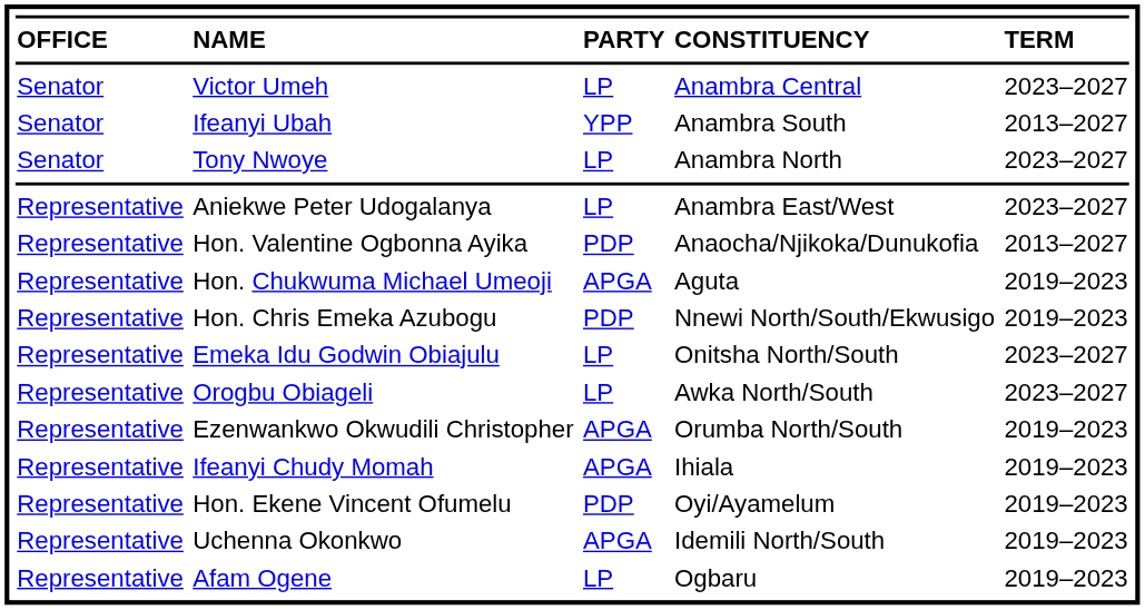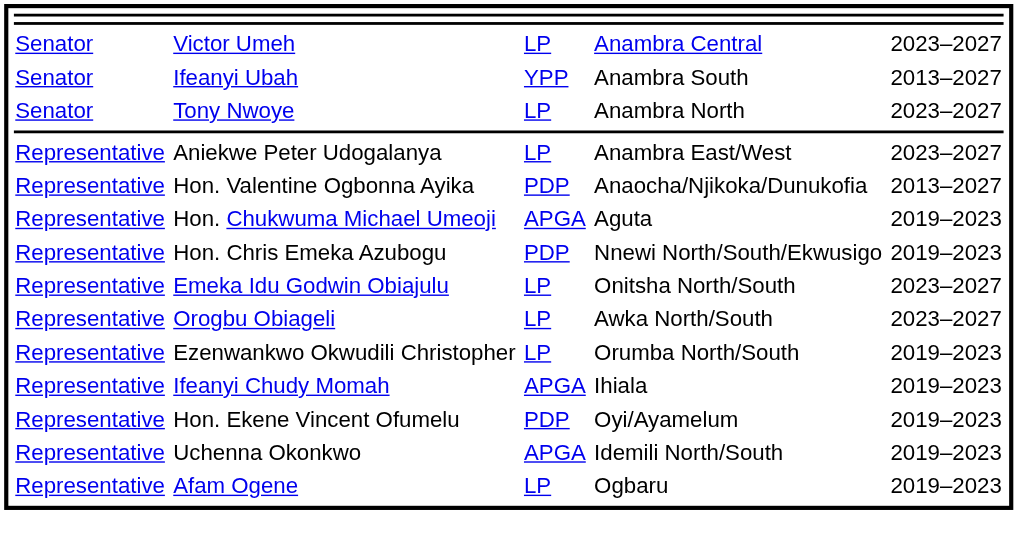 <table cellpadding=1 cellspacing=4 style="margin:3px; border:3px solid #000000;">
 <tr>
 <td bgcolor=#000000 colspan=5></td>
-</tr>
-<tr>
-<td><strong>OFFICE</strong></td>
-<td><strong>NAME</strong></td>
-<td><strong>PARTY</strong></td>
-<td><strong>CONSTITUENCY</strong></td>
-<td><strong>TERM</strong></td>
 </tr>
 <tr>
 <td bgcolor=#000000 colspan=5></td>
 </tr>
 <tr>
 <td><a href='#'>Senator</a></td>
 <td><a href='#'>Victor Umeh</a></td>
 <td><a href='#'>LP</a></td>
 <td><a href='#'>Anambra Central</a></td>
 <td>2023–2027</td>
 </tr>
 <tr>
 <td><a href='#'>Senator</a></td>
 <td><a href='#'>Ifeanyi Ubah</a></td>
 <td><a href='#'>YPP</a></td>
 <td>Anambra South</td>
 <td>2013–2027</td>
 </tr>
 <tr>
 <td><a href='#'>Senator</a></td>
 <td><a href='#'>Tony Nwoye</a></td>
 <td><a href='#'>LP</a></td>
 <td>Anambra North</td>
 <td>2023–2027</td>
 </tr>
 <tr>
 <td bgcolor=#000000 colspan=5></td>
 </tr>
 <tr>
 <td><a href='#'>Representative</a></td>
 <td>Aniekwe Peter Udogalanya</td>
 <td><a href='#'>LP</a></td>
 <td>Anambra East/West</td>
 <td>2023–2027</td>
 </tr>
 <tr>
 <td><a href='#'>Representative</a></td>
 <td>Hon. Valentine Ogbonna Ayika</td>
 <td><a href='#'>PDP</a></td>
 <td>Anaocha/Njikoka/Dunukofia</td>
 <td>2013–2027</td>
 </tr>
 <tr>
 <td><a href='#'>Representative</a></td>
 <td>Hon. <a href='#'>Chukwuma Michael Umeoji</a></td>
 <td><a href='#'>APGA</a></td>
 <td>Aguta</td>
 <td>2019–2023</td>
 </tr>
 <tr>
 <td><a href='#'>Representative</a></td>
 <td>Hon. Chris Emeka Azubogu</td>
 <td><a href='#'>PDP</a></td>
 <td>Nnewi North/South/Ekwusigo</td>
 <td>2019–2023</td>
 </tr>
 <tr>
 <td><a href='#'>Representative</a></td>
 <td><a href='#'>Emeka Idu Godwin Obiajulu</a></td>
 <td><a href='#'>LP</a></td>
 <td>Onitsha North/South</td>
 <td>2023–2027</td>
 </tr>
 <tr>
 <td><a href='#'>Representative</a></td>
 <td><a href='#'>Orogbu Obiageli</a></td>
 <td><a href='#'>LP</a></td>
 <td>Awka North/South</td>
 <td>2023–2027</td>
 </tr>
 <tr>
 <td><a href='#'>Representative</a></td>
 <td>Ezenwankwo Okwudili Christopher</td>
-<td><a href='#'>APGA</a></td>
+<td><a href='#'>LP</a></td>
 <td>Orumba North/South</td>
 <td>2019–2023</td>
 </tr>
 <tr>
 <td><a href='#'>Representative</a></td>
 <td><a href='#'>Ifeanyi Chudy Momah</a></td>
 <td><a href='#'>APGA</a></td>
 <td>Ihiala</td>
 <td>2019–2023</td>
 </tr>
 <tr>
 <td><a href='#'>Representative</a></td>
 <td>Hon. Ekene Vincent Ofumelu</td>
 <td><a href='#'>PDP</a></td>
 <td>Oyi/Ayamelum</td>
 <td>2019–2023</td>
 </tr>
 <tr>
 <td><a href='#'>Representative</a></td>
 <td>Uchenna Okonkwo</td>
 <td><a href='#'>APGA</a></td>
 <td>Idemili North/South</td>
 <td>2019–2023</td>
 </tr>
 <tr>
 <td><a href='#'>Representative</a></td>
 <td><a href='#'>Afam Ogene</a></td>
 <td><a href='#'>LP</a></td>
 <td>Ogbaru</td>
 <td>2019–2023</td>
 </tr>
 </table>
